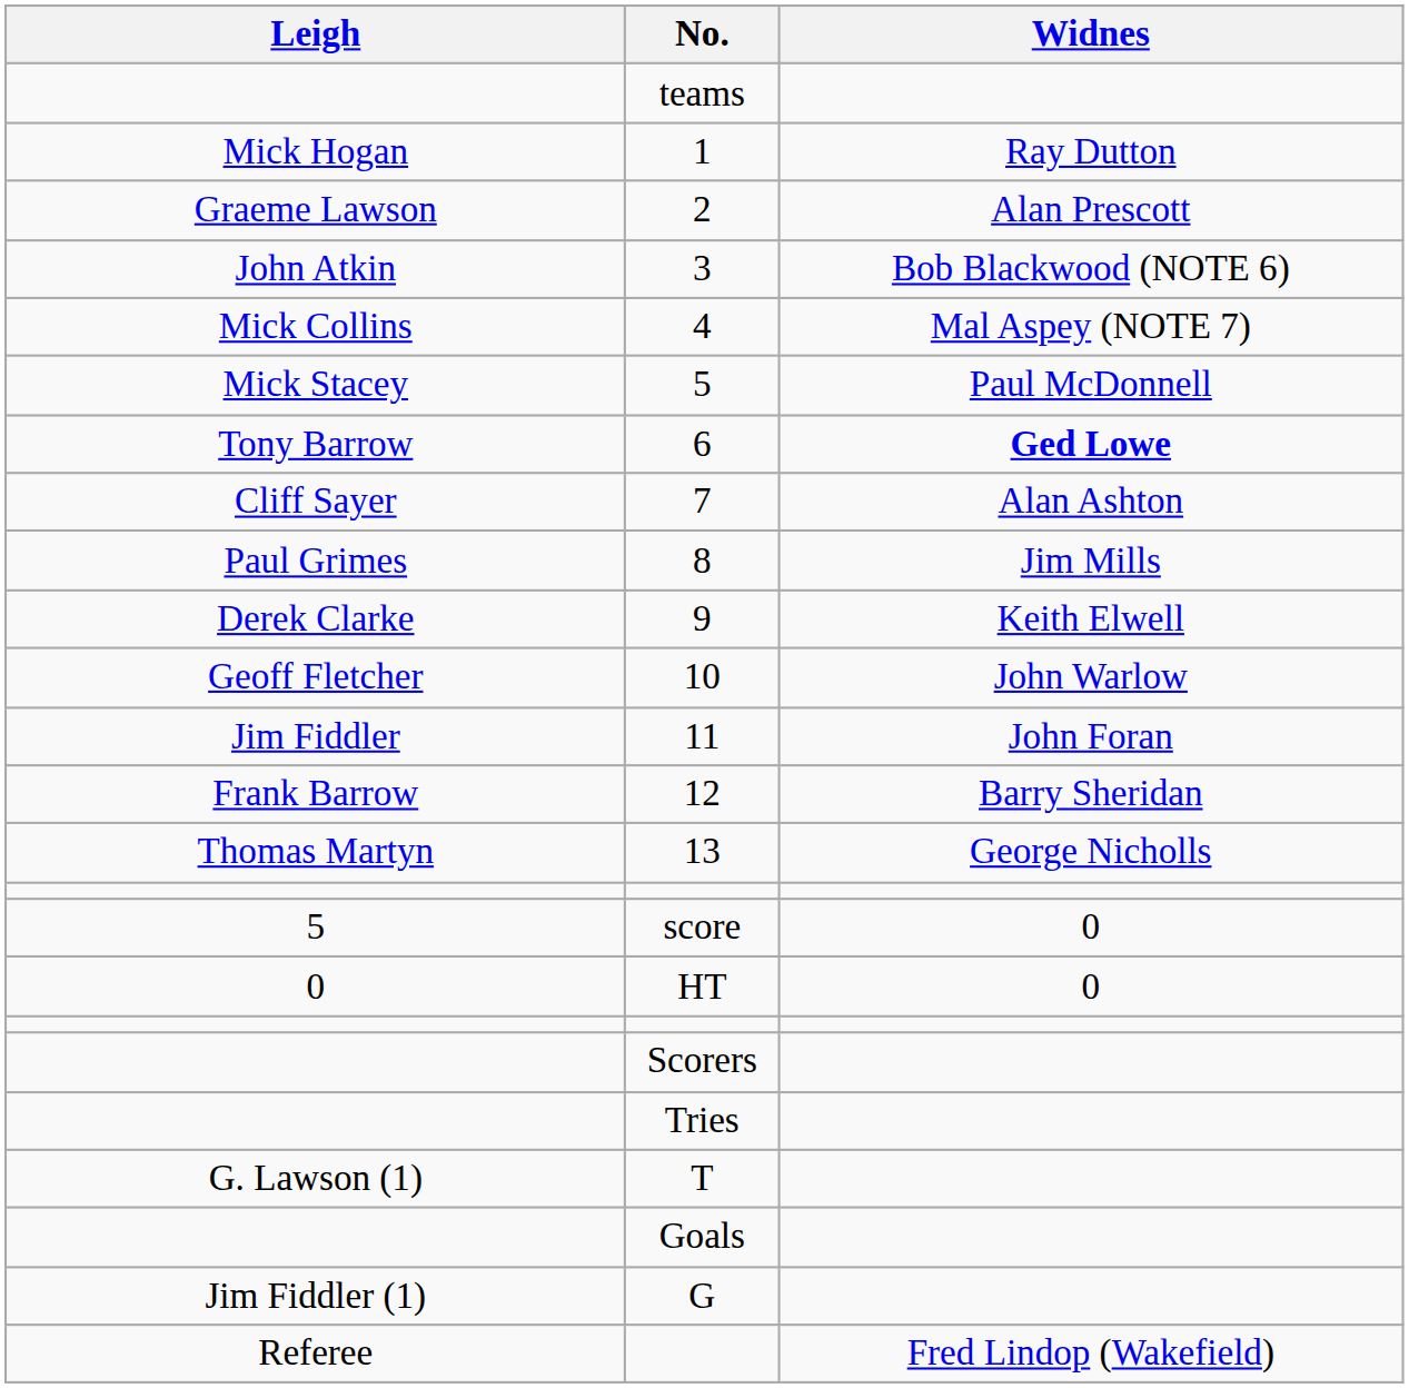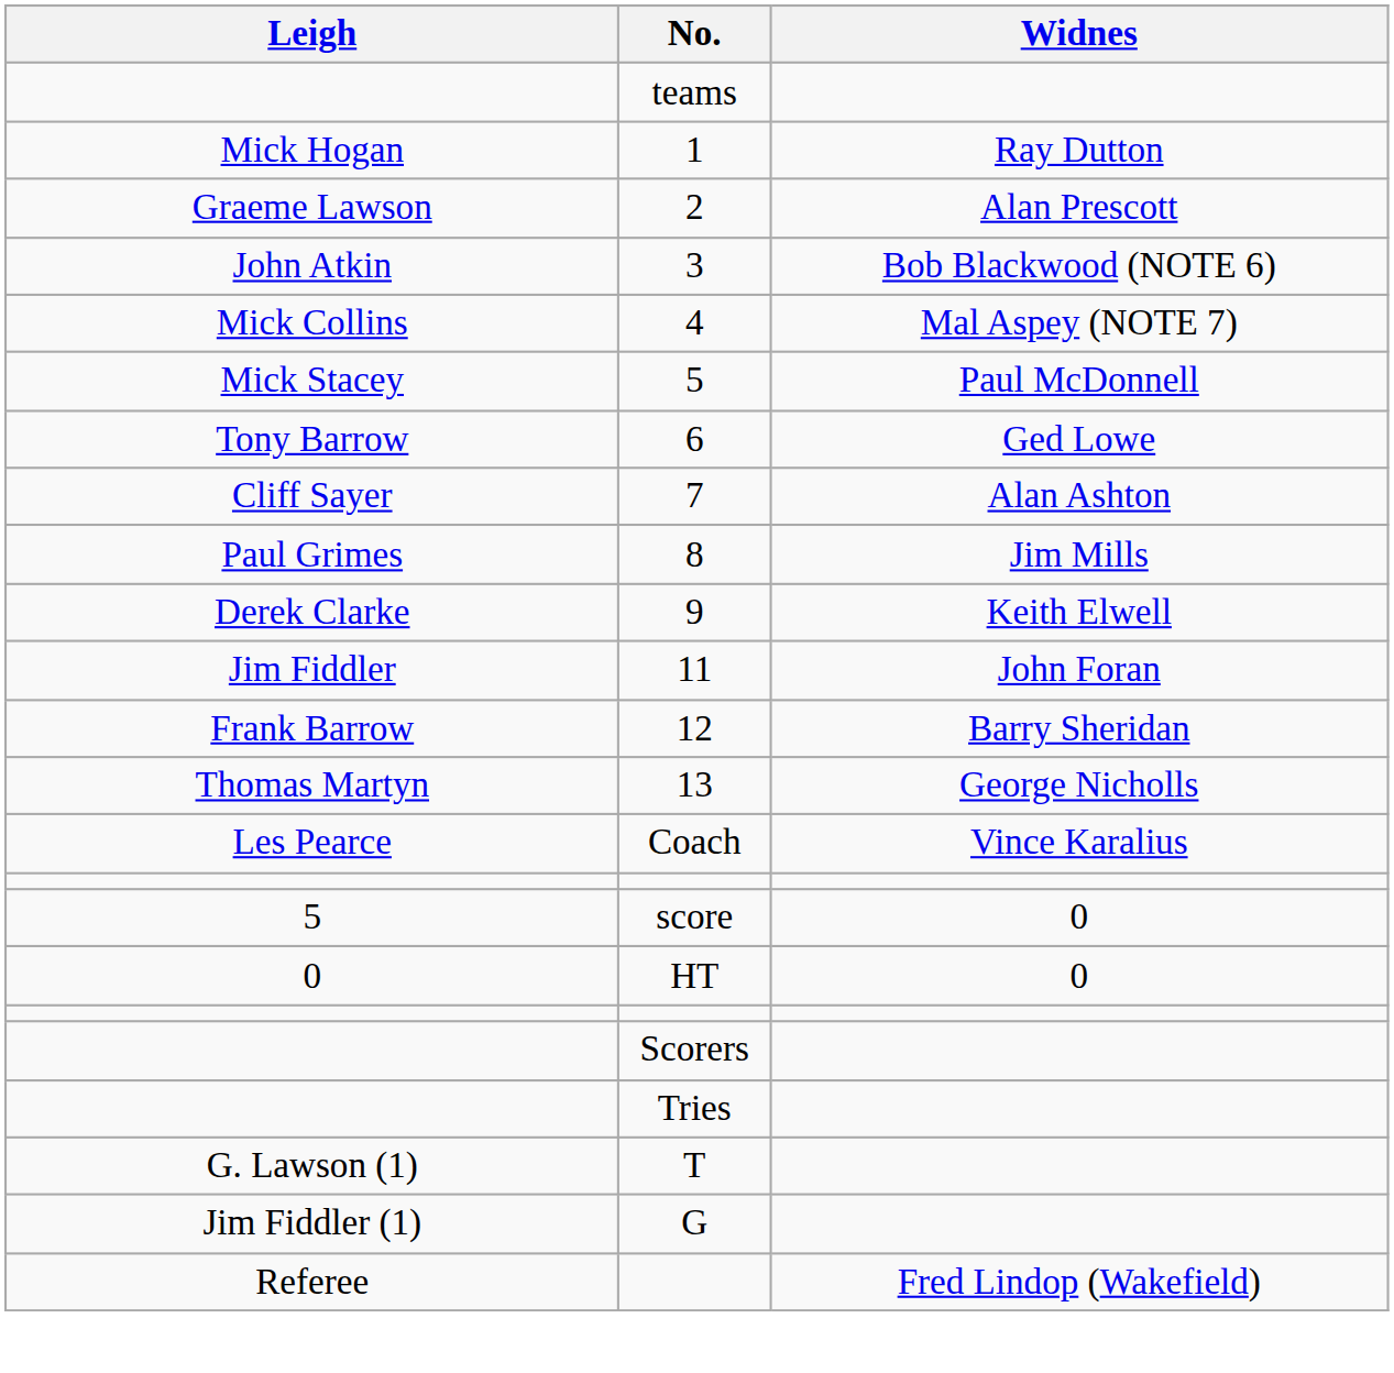 <table class="wikitable" style="text-align:center;">
 <tr>
 <th width=280 abbr=winner><a href='#'>Leigh</a></th>
 <th width=60 abbr="Number">No.</th>
 <th width=280 abbr=runner-up><a href='#'>Widnes</a></th>
 </tr>
 <tr>
 <td></td>
 <td>teams</td>
 <td></td>
 </tr>
 <tr>
 <td><a href='#'>Mick Hogan</a></td>
 <td>1</td>
 <td><a href='#'>Ray Dutton</a></td>
 </tr>
 <tr>
 <td><a href='#'>Graeme Lawson</a></td>
 <td>2</td>
 <td><a href='#'>Alan Prescott</a></td>
 </tr>
 <tr>
 <td><a href='#'>John Atkin</a></td>
 <td>3</td>
 <td><a href='#'>Bob Blackwood</a> (NOTE 6)</td>
 </tr>
 <tr>
 <td><a href='#'>Mick Collins</a></td>
 <td>4</td>
 <td><a href='#'>Mal Aspey</a> (NOTE 7)</td>
 </tr>
 <tr>
 <td><a href='#'>Mick Stacey</a></td>
 <td>5</td>
 <td><a href='#'>Paul McDonnell</a></td>
 </tr>
 <tr>
 <td><a href='#'>Tony Barrow</a></td>
 <td>6</td>
-<td><strong><a href='#'>Ged Lowe</a></strong></td>
+<td><a href='#'>Ged Lowe</a></td>
 </tr>
 <tr>
 <td><a href='#'>Cliff Sayer</a></td>
 <td>7</td>
 <td><a href='#'>Alan Ashton</a></td>
 </tr>
 <tr>
 <td><a href='#'>Paul Grimes</a></td>
 <td>8</td>
 <td><a href='#'>Jim Mills</a></td>
 </tr>
 <tr>
 <td><a href='#'>Derek Clarke</a></td>
 <td>9</td>
 <td><a href='#'>Keith Elwell</a></td>
 </tr>
 <tr>
-<td><a href='#'>Geoff Fletcher</a></td>
-<td>10</td>
-<td><a href='#'>John Warlow</a></td>
-</tr>
-<tr>
 <td><a href='#'>Jim Fiddler</a></td>
 <td>11</td>
 <td><a href='#'>John Foran</a></td>
 </tr>
 <tr>
 <td><a href='#'>Frank Barrow</a></td>
 <td>12</td>
 <td><a href='#'>Barry Sheridan</a></td>
 </tr>
 <tr>
 <td><a href='#'>Thomas Martyn</a></td>
 <td>13</td>
 <td><a href='#'>George Nicholls</a></td>
+</tr>
+<tr>
+<td><a href='#'>Les Pearce</a></td>
+<td>Coach</td>
+<td><a href='#'>Vince Karalius</a></td>
 </tr>
 <tr>
 <td></td>
 <td></td>
 <td></td>
 </tr>
 <tr>
 <td>5</td>
 <td>score</td>
 <td>0</td>
 </tr>
 <tr>
 <td>0</td>
 <td>HT</td>
 <td>0</td>
 </tr>
 <tr>
 <td></td>
 <td></td>
 <td></td>
 </tr>
 <tr>
 <td></td>
 <td>Scorers</td>
 <td></td>
 </tr>
 <tr>
 <td></td>
 <td>Tries</td>
 <td></td>
 </tr>
 <tr>
 <td>G. Lawson (1)</td>
 <td>T</td>
 <td></td>
 </tr>
 <tr>
-<td></td>
-<td>Goals</td>
-<td></td>
-</tr>
-<tr>
 <td>Jim Fiddler (1)</td>
 <td>G</td>
 <td></td>
 </tr>
 <tr>
 <td>Referee</td>
 <td></td>
 <td><a href='#'>Fred Lindop</a> (<a href='#'>Wakefield</a>)</td>
 </tr>
 </table>
